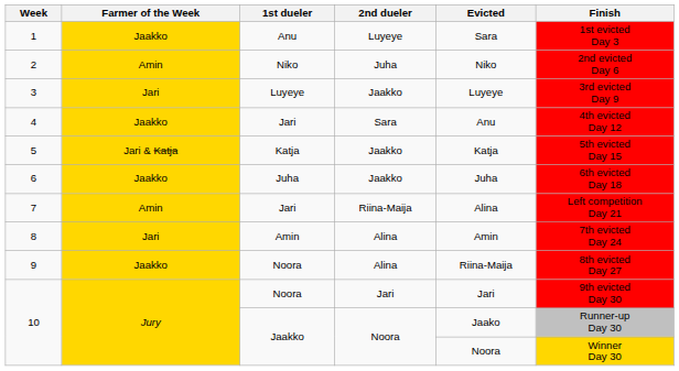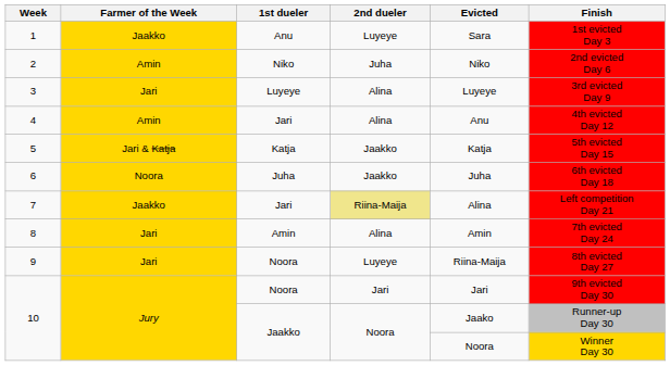 <table class="wikitable" style="font-size:100%; text-align:center; width: 80%; margin-left: auto; margin-right: auto;">
 <tr>
 <th>Week</th>
 <th>Farmer of the Week</th>
 <th>1st dueler</th>
 <th>2nd dueler</th>
 <th>Evicted</th>
 <th>Finish</th>
 </tr>
 <tr>
 <td>1</td>
 <td style="background:gold;">Jaakko</td>
 <td>Anu</td>
 <td>Luyeye</td>
 <td>Sara</td>
 <td style="background:#ff0000">1st evicted<br>Day 3</td>
 </tr>
 <tr>
 <td>2</td>
 <td style="background:gold;">Amin</td>
 <td>Niko</td>
 <td>Juha</td>
 <td>Niko</td>
 <td style="background:#ff0000">2nd evicted<br>Day 6</td>
 </tr>
 <tr>
 <td>3</td>
 <td style="background:gold;">Jari</td>
 <td>Luyeye</td>
-<td>Jaakko</td>
+<td>Alina</td>
 <td>Luyeye</td>
 <td style="background:#ff0000">3rd evicted<br>Day 9</td>
 </tr>
 <tr>
 <td>4</td>
-<td style="background:gold;">Jaakko</td>
+<td style="background:gold;">Amin</td>
 <td>Jari</td>
-<td>Sara</td>
+<td>Alina</td>
 <td>Anu</td>
 <td style="background:#ff0000">4th evicted<br>Day 12</td>
 </tr>
 <tr>
 <td>5</td>
 <td style="background:gold;">Jari & <s>Katja</s></td>
 <td>Katja</td>
 <td>Jaakko</td>
 <td>Katja</td>
 <td style="background:#ff0000">5th evicted<br>Day 15</td>
 </tr>
 <tr>
 <td>6</td>
-<td style="background:gold;">Jaakko</td>
+<td style="background:gold;">Noora</td>
 <td>Juha</td>
 <td>Jaakko</td>
 <td>Juha</td>
 <td style="background:#ff0000">6th evicted<br>Day 18</td>
 </tr>
 <tr>
 <td>7</td>
-<td style="background:gold;">Amin</td>
+<td style="background:gold;">Jaakko</td>
 <td>Jari</td>
-<td>Riina-Maija</td>
+<td style="background: khaki;">Riina-Maija</td>
 <td>Alina</td>
 <td style="background:#ff0000">Left competition<br>Day 21</td>
 </tr>
 <tr>
 <td>8</td>
 <td style="background:gold;">Jari</td>
 <td>Amin</td>
 <td>Alina</td>
 <td>Amin</td>
 <td style="background:#ff0000">7th evicted<br>Day 24</td>
 </tr>
 <tr>
 <td>9</td>
-<td style="background:gold;">Jaakko</td>
+<td style="background:gold;">Jari</td>
 <td>Noora</td>
-<td>Alina</td>
+<td>Luyeye</td>
 <td>Riina-Maija</td>
 <td style="background:#ff0000">8th evicted<br>Day 27</td>
 </tr>
 <tr>
 <td rowspan="3">10</td>
 <td rowspan="3" style="background:gold;"><em>Jury</em></td>
 <td rowspan="1">Noora</td>
 <td rowspan="1">Jari</td>
 <td rowspan="1">Jari</td>
 <td rowspan="1" style="background:#ff0000">9th evicted<br>Day 30</td>
 </tr>
 <tr>
 <td rowspan="2">Jaakko</td>
 <td rowspan="2">Noora</td>
 <td rowspan="1">Jaako</td>
 <td rowspan="1" style="background:silver">Runner-up<br>Day 30</td>
 </tr>
 <tr>
 <td rowspan="1">Noora</td>
 <td rowspan="1" style="background:gold">Winner<br>Day 30</td>
 </tr>
 </table>
